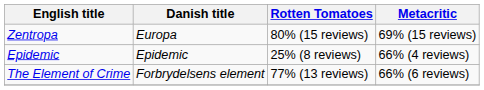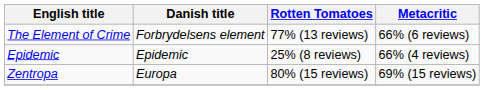 <table class="wikitable">
 <tr>
 <th>English title</th>
 <th>Danish title</th>
 <th><a href='#'>Rotten Tomatoes</a></th>
 <th><a href='#'>Metacritic</a></th>
 </tr>
 <tr>
-<td><em><a href='#'>Zentropa</a></em></td>
-<td><em>Europa</em></td>
-<td>80% (15 reviews)</td>
-<td>69% (15 reviews)</td>
+<td><em><a href='#'>The Element of Crime</a></em></td>
+<td><em>Forbrydelsens element</em></td>
+<td>77% (13 reviews)</td>
+<td>66% (6 reviews)</td>
 </tr>
 <tr>
 <td><em><a href='#'>Epidemic</a></em></td>
 <td><em>Epidemic</em></td>
 <td>25% (8 reviews)</td>
 <td>66% (4 reviews)</td>
 </tr>
 <tr>
-<td><em><a href='#'>The Element of Crime</a></em></td>
-<td><em>Forbrydelsens element</em></td>
-<td>77% (13 reviews)</td>
-<td>66% (6 reviews)</td>
+<td><em><a href='#'>Zentropa</a></em></td>
+<td><em>Europa</em></td>
+<td>80% (15 reviews)</td>
+<td>69% (15 reviews)</td>
 </tr>
 <tr>
 </tr>
 </table>
